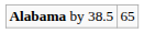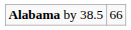 <table class="wikitable" style="margin-left: auto; margin-right: auto; border: none;">
 <tr align="center">
 </tr>
 <tr align="center">
 <td><strong>Alabama</strong> by 38.5</td>
-<td>65</td>
+<td>66</td>
 </tr>
 </table>
